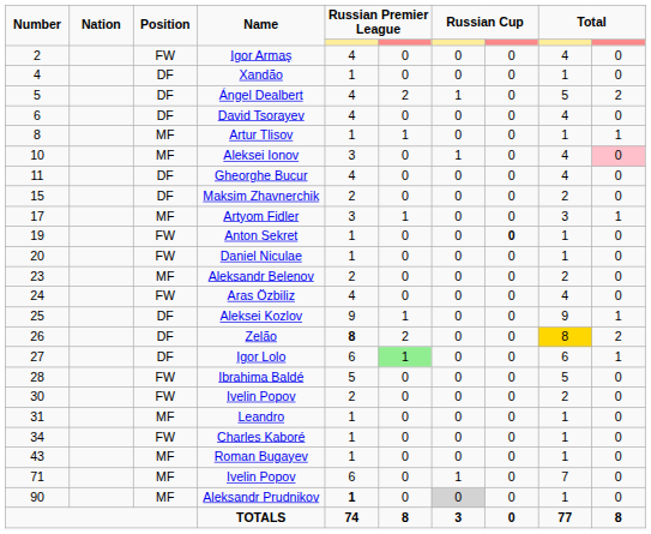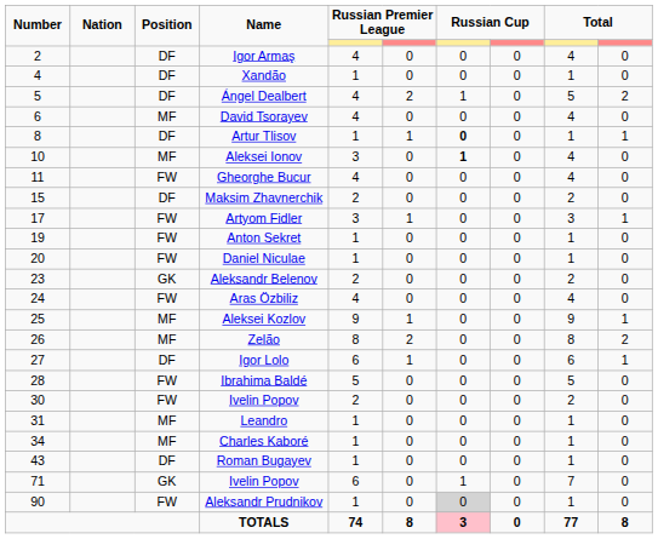 <table class="wikitable" style="font-size: 100%; text-align: center;">
 <tr>
 <td rowspan="2" width="10%" align="center"><strong>Number</strong></td>
 <td rowspan="2" width="10%" align="center"><strong>Nation</strong></td>
 <td rowspan="2" width="10%" align="center"><strong>Position</strong></td>
 <td rowspan="2" width="20%" align="center"><strong>Name</strong></td>
 <td colspan="2" align="center"><strong>Russian Premier League</strong></td>
 <td colspan="2" align="center"><strong>Russian Cup</strong></td>
 <td colspan="2" align="center"><strong>Total</strong></td>
 </tr>
 <tr>
 <th width=60 style="background: #FFEE99"></th>
 <th width=60 style="background: #FF8888"></th>
 <th width=60 style="background: #FFEE99"></th>
 <th width=60 style="background: #FF8888"></th>
 <th width=60 style="background: #FFEE99"></th>
 <th width=60 style="background: #FF8888"></th>
 </tr>
 <tr>
 <td>2</td>
 <td></td>
-<td>FW</td>
+<td>DF</td>
 <td><a href='#'>Igor Armaş</a></td>
 <td>4</td>
 <td>0</td>
 <td>0</td>
 <td>0</td>
 <td>4</td>
 <td>0</td>
 </tr>
 <tr>
 <td>4</td>
 <td></td>
 <td>DF</td>
 <td><a href='#'>Xandão</a></td>
 <td>1</td>
 <td>0</td>
 <td>0</td>
 <td>0</td>
 <td>1</td>
 <td>0</td>
 </tr>
 <tr>
 <td>5</td>
 <td></td>
 <td>DF</td>
 <td><a href='#'>Ángel Dealbert</a></td>
 <td>4</td>
 <td>2</td>
 <td>1</td>
 <td>0</td>
 <td>5</td>
 <td>2</td>
 </tr>
 <tr>
 <td>6</td>
 <td></td>
-<td>DF</td>
+<td>MF</td>
 <td><a href='#'>David Tsorayev</a></td>
 <td>4</td>
 <td>0</td>
 <td>0</td>
 <td>0</td>
 <td>4</td>
 <td>0</td>
 </tr>
 <tr>
 <td>8</td>
 <td></td>
-<td>MF</td>
+<td>DF</td>
 <td><a href='#'>Artur Tlisov</a></td>
 <td>1</td>
 <td>1</td>
-<td>0</td>
+<td><strong>0</strong></td>
 <td>0</td>
 <td>1</td>
 <td>1</td>
 </tr>
 <tr>
 <td>10</td>
 <td></td>
 <td>MF</td>
 <td><a href='#'>Aleksei Ionov</a></td>
 <td>3</td>
 <td>0</td>
-<td>1</td>
+<td><strong>1</strong></td>
 <td>0</td>
 <td>4</td>
-<td style="background: pink;">0</td>
+<td>0</td>
 </tr>
 <tr>
 <td>11</td>
 <td></td>
-<td>DF</td>
+<td>FW</td>
 <td><a href='#'>Gheorghe Bucur</a></td>
 <td>4</td>
 <td>0</td>
 <td>0</td>
 <td>0</td>
 <td>4</td>
 <td>0</td>
 </tr>
 <tr>
 <td>15</td>
 <td></td>
 <td>DF</td>
 <td><a href='#'>Maksim Zhavnerchik</a></td>
 <td>2</td>
 <td>0</td>
 <td>0</td>
 <td>0</td>
 <td>2</td>
 <td>0</td>
 </tr>
 <tr>
 <td>17</td>
 <td></td>
-<td>MF</td>
+<td>FW</td>
 <td><a href='#'>Artyom Fidler</a></td>
 <td>3</td>
 <td>1</td>
 <td>0</td>
 <td>0</td>
 <td>3</td>
 <td>1</td>
 </tr>
 <tr>
 <td>19</td>
 <td></td>
 <td>FW</td>
 <td><a href='#'>Anton Sekret</a></td>
 <td>1</td>
 <td>0</td>
 <td>0</td>
-<td><strong>0</strong></td>
+<td>0</td>
 <td>1</td>
 <td>0</td>
 </tr>
 <tr>
 <td>20</td>
 <td></td>
 <td>FW</td>
 <td><a href='#'>Daniel Niculae</a></td>
 <td>1</td>
 <td>0</td>
 <td>0</td>
 <td>0</td>
 <td>1</td>
 <td>0</td>
 </tr>
 <tr>
 <td>23</td>
 <td></td>
-<td>MF</td>
+<td>GK</td>
 <td><a href='#'>Aleksandr Belenov</a></td>
 <td>2</td>
 <td>0</td>
 <td>0</td>
 <td>0</td>
 <td>2</td>
 <td>0</td>
 </tr>
 <tr>
 <td>24</td>
 <td></td>
 <td>FW</td>
 <td><a href='#'>Aras Özbiliz</a></td>
 <td>4</td>
 <td>0</td>
 <td>0</td>
 <td>0</td>
 <td>4</td>
 <td>0</td>
 </tr>
 <tr>
 <td>25</td>
 <td></td>
-<td>DF</td>
+<td>MF</td>
 <td><a href='#'>Aleksei Kozlov</a></td>
 <td>9</td>
 <td>1</td>
 <td>0</td>
 <td>0</td>
 <td>9</td>
 <td>1</td>
 </tr>
 <tr>
 <td>26</td>
 <td></td>
-<td>DF</td>
+<td>MF</td>
 <td><a href='#'>Zelão</a></td>
-<td><strong>8</strong></td>
+<td>8</td>
 <td>2</td>
 <td>0</td>
 <td>0</td>
-<td style="background: gold;">8</td>
+<td>8</td>
 <td>2</td>
 </tr>
 <tr>
 <td>27</td>
 <td></td>
 <td>DF</td>
 <td><a href='#'>Igor Lolo</a></td>
 <td>6</td>
-<td style="background: lightgreen;">1</td>
+<td>1</td>
 <td>0</td>
 <td>0</td>
 <td>6</td>
 <td>1</td>
 </tr>
 <tr>
 <td>28</td>
 <td></td>
 <td>FW</td>
 <td><a href='#'>Ibrahima Baldé</a></td>
 <td>5</td>
 <td>0</td>
 <td>0</td>
 <td>0</td>
 <td>5</td>
 <td>0</td>
 </tr>
 <tr>
 <td>30</td>
 <td></td>
 <td>FW</td>
 <td><a href='#'>Ivelin Popov</a></td>
 <td>2</td>
 <td>0</td>
 <td>0</td>
 <td>0</td>
 <td>2</td>
 <td>0</td>
 </tr>
 <tr>
 <td>31</td>
 <td></td>
 <td>MF</td>
 <td><a href='#'>Leandro</a></td>
 <td>1</td>
 <td>0</td>
 <td>0</td>
 <td>0</td>
 <td>1</td>
 <td>0</td>
 </tr>
 <tr>
 <td>34</td>
 <td></td>
-<td>FW</td>
+<td>MF</td>
 <td><a href='#'>Charles Kaboré</a></td>
 <td>1</td>
 <td>0</td>
 <td>0</td>
 <td>0</td>
 <td>1</td>
 <td>0</td>
 </tr>
 <tr>
 <td>43</td>
 <td></td>
-<td>MF</td>
+<td>DF</td>
 <td><a href='#'>Roman Bugayev</a></td>
 <td>1</td>
 <td>0</td>
 <td>0</td>
 <td>0</td>
 <td>1</td>
 <td>0</td>
 </tr>
 <tr>
 <td>71</td>
 <td></td>
-<td>MF</td>
+<td>GK</td>
 <td><a href='#'>Ivelin Popov</a></td>
 <td>6</td>
 <td>0</td>
 <td>1</td>
 <td>0</td>
 <td>7</td>
 <td>0</td>
 </tr>
 <tr>
 <td>90</td>
 <td></td>
-<td>MF</td>
+<td>FW</td>
 <td><a href='#'>Aleksandr Prudnikov</a></td>
-<td><strong>1</strong></td>
+<td>1</td>
 <td>0</td>
 <td style="background: lightgrey;">0</td>
 <td>0</td>
 <td>1</td>
 <td>0</td>
 </tr>
 <tr>
 <td colspan="3"></td>
 <td><strong>TOTALS</strong></td>
 <td><strong>74</strong></td>
 <td><strong>8</strong></td>
-<td><strong>3</strong></td>
+<td style="background: pink;"><strong>3</strong></td>
 <td><strong>0</strong></td>
 <td><strong>77</strong></td>
 <td><strong>8</strong></td>
 </tr>
 </table>
